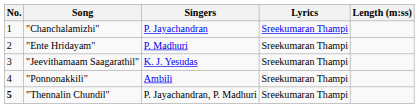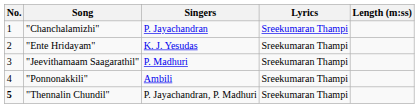 <table class="wikitable" style="font-size:95%;">
 <tr>
 <th>No.</th>
 <th>Song</th>
 <th>Singers</th>
 <th>Lyrics</th>
 <th>Length (m:ss)</th>
 </tr>
 <tr>
 <td>1</td>
 <td>"Chanchalamizhi"</td>
 <td><a href='#'>P. Jayachandran</a></td>
 <td><a href='#'>Sreekumaran Thampi</a></td>
 <td></td>
 </tr>
 <tr>
 <td>2</td>
 <td>"Ente Hridayam"</td>
-<td><a href='#'>P. Madhuri</a></td>
+<td><a href='#'>K. J. Yesudas</a></td>
 <td>Sreekumaran Thampi</td>
 <td></td>
 </tr>
 <tr>
 <td>3</td>
 <td>"Jeevithamaam Saagarathil"</td>
-<td><a href='#'>K. J. Yesudas</a></td>
+<td><a href='#'>P. Madhuri</a></td>
 <td>Sreekumaran Thampi</td>
 <td></td>
 </tr>
 <tr>
 <td>4</td>
 <td>"Ponnonakkili"</td>
 <td><a href='#'>Ambili</a></td>
 <td>Sreekumaran Thampi</td>
 <td></td>
 </tr>
 <tr>
 <td><strong>5</strong></td>
 <td>"Thennalin Chundil"</td>
 <td>P. Jayachandran, P. Madhuri</td>
 <td>Sreekumaran Thampi</td>
 <td></td>
 </tr>
 </table>
